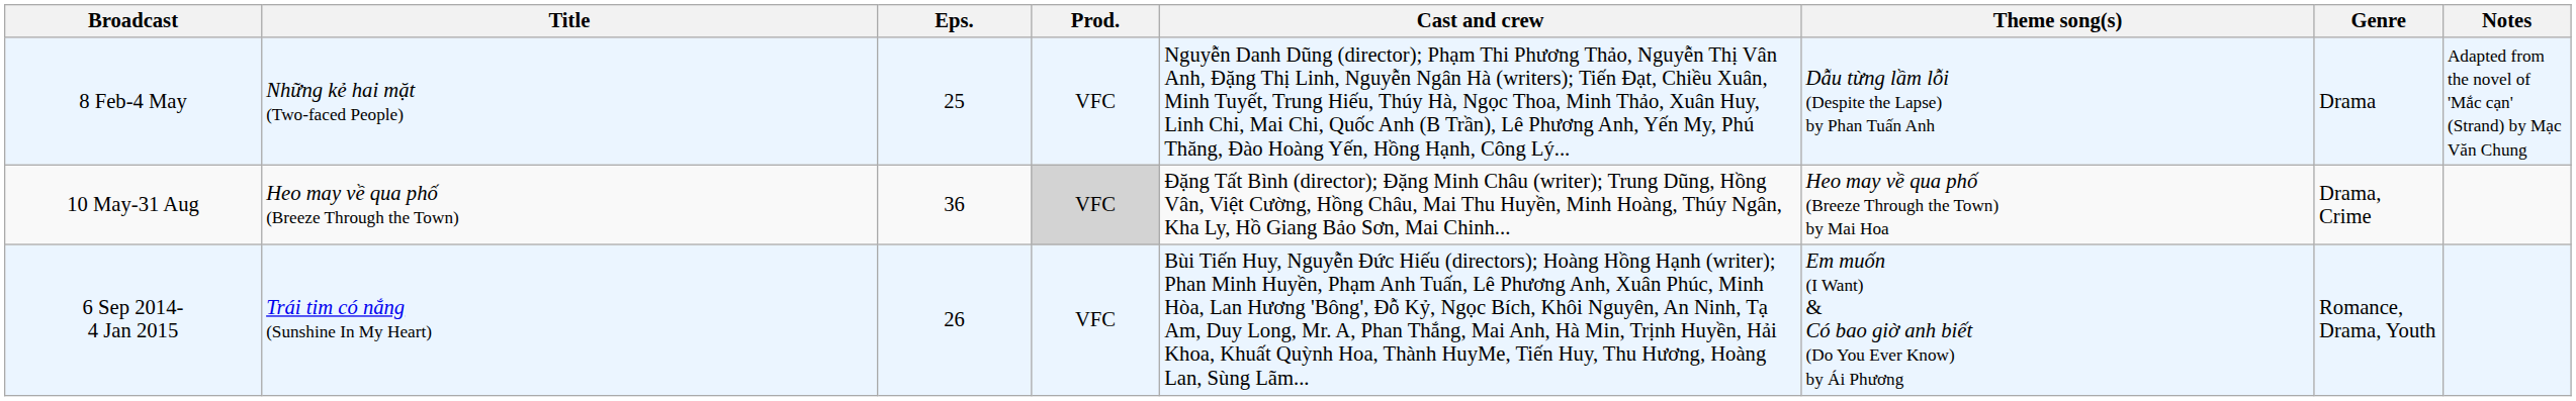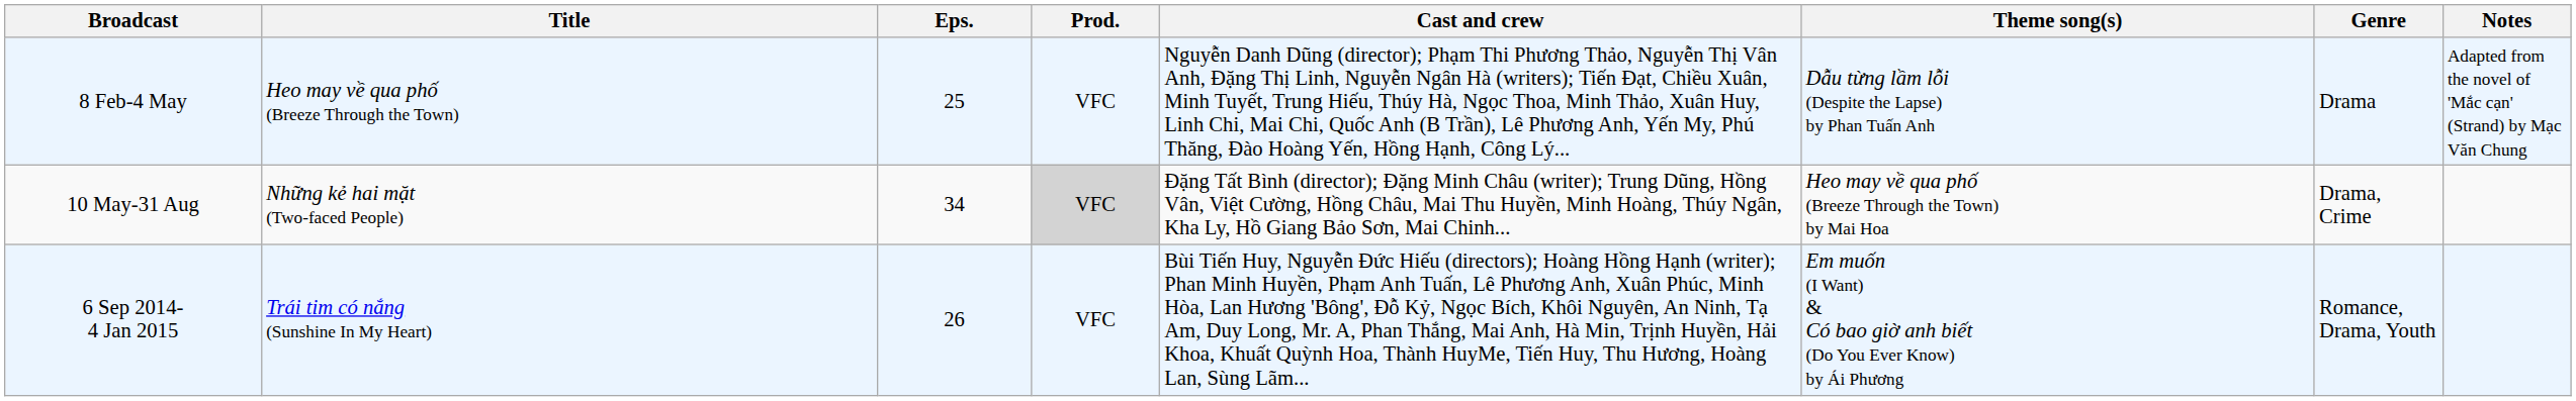 <table class="wikitable sortable">
 <tr>
 <th style="width:10%;">Broadcast</th>
 <th style="width:24%;">Title</th>
 <th style="width:6%;">Eps.</th>
 <th style="width:5%;">Prod.</th>
 <th style="width:25%;">Cast and crew</th>
 <th style="width:20%;">Theme song(s)</th>
 <th style="width:5%;">Genre</th>
 <th style="width:5%;">Notes</th>
 </tr>
 <tr ---- bgcolor="#ebf5ff">
 <td style="text-align:center;">8 Feb-4 May<br></td>
-<td><em>Những kẻ hai mặt</em> <br><small>(Two-faced People)</small></td>
+<td><em>Heo may về qua phố</em> <br><small>(Breeze Through the Town)</small></td>
 <td style="text-align:center;">25</td>
 <td style="text-align:center;">VFC</td>
 <td>Nguyễn Danh Dũng (director); Phạm Thi Phương Thảo, Nguyễn Thị Vân Anh, Đặng Thị Linh, Nguyễn Ngân Hà (writers); Tiến Đạt, Chiều Xuân, Minh Tuyết, Trung Hiếu, Thúy Hà, Ngọc Thoa, Minh Thảo, Xuân Huy, Linh Chi, Mai Chi, Quốc Anh (B Trần), Lê Phương Anh, Yến My, Phú Thăng, Đào Hoàng Yến, Hồng Hạnh, Công Lý...</td>
 <td><em>Dẫu từng lầm lỗi</em> <br><small>(Despite the Lapse)</small><br><small>by Phan Tuấn Anh</small></td>
 <td>Drama</td>
 <td><small>Adapted from the novel of 'Mắc cạn' (Strand) by Mạc Văn Chung</small></td>
 </tr>
 <tr>
 <td style="text-align:center;">10 May-31 Aug <br></td>
-<td><em>Heo may về qua phố</em> <br><small>(Breeze Through the Town)</small></td>
-<td style="text-align:center;">36</td>
+<td><em>Những kẻ hai mặt</em> <br><small>(Two-faced People)</small></td>
+<td style="text-align:center;">34</td>
 <td style="background: lightgrey; text-align:center;">VFC</td>
 <td>Đặng Tất Bình (director); Đặng Minh Châu (writer); Trung Dũng, Hồng Vân, Việt Cường, Hồng Châu, Mai Thu Huyền, Minh Hoàng, Thúy Ngân, Kha Ly, Hồ Giang Bảo Sơn, Mai Chinh...</td>
 <td><em>Heo may về qua phố</em> <br><small>(Breeze Through the Town)</small><br><small>by Mai Hoa</small><br></td>
 <td>Drama, Crime</td>
 <td></td>
 </tr>
 <tr ---- bgcolor="#ebf5ff">
 <td style="text-align:center;">6 Sep 2014-<br>4 Jan 2015 <br></td>
 <td><em><a href='#'>Trái tim có nắng</a></em> <br><small>(Sunshine In My Heart)</small></td>
 <td style="text-align:center;">26</td>
 <td style="text-align:center;">VFC</td>
 <td>Bùi Tiến Huy, Nguyễn Đức Hiếu (directors); Hoàng Hồng Hạnh (writer); Phan Minh Huyền, Phạm Anh Tuấn, Lê Phương Anh, Xuân Phúc, Minh Hòa, Lan Hương 'Bông', Đỗ Kỷ, Ngọc Bích, Khôi Nguyên, An Ninh, Tạ Am, Duy Long, Mr. A, Phan Thắng, Mai Anh, Hà Min, Trịnh Huyền, Hải Khoa, Khuất Quỳnh Hoa, Thành HuyMe, Tiến Huy, Thu Hương, Hoàng Lan, Sùng Lãm...</td>
 <td><em>Em muốn</em> <br><small>(I Want)</small><br>&<br><em>Có bao giờ anh biết</em> <br><small>(Do You Ever Know)</small><br><small>by Ái Phương</small></td>
 <td>Romance, Drama, Youth</td>
 <td></td>
 </tr>
 </table>
